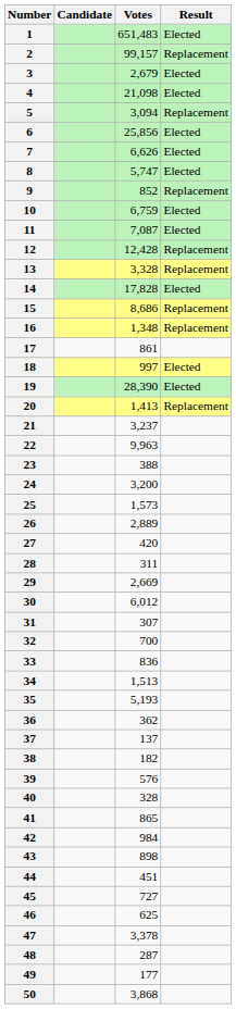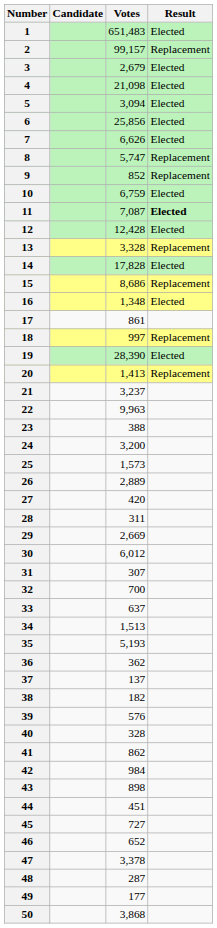 <table class="wikitable sortable">
 <tr>
 <th scope="col">Number</th>
 <th scope="col">Candidate</th>
 <th scope="col">Votes</th>
 <th scope="col">Result</th>
 </tr>
 <tr bgcolor=bbf3bb>
 <th scope="row">1</th>
 <td></td>
 <td style="text-align:right">651,483</td>
 <td>Elected</td>
 </tr>
 <tr bgcolor=bbf3bb>
 <th scope="row">2</th>
 <td></td>
 <td style="text-align:right">99,157</td>
 <td>Replacement</td>
 </tr>
 <tr bgcolor=bbf3bb>
 <th scope="row">3</th>
 <td></td>
 <td style="text-align:right">2,679</td>
 <td>Elected</td>
 </tr>
 <tr bgcolor=bbf3bb>
 <th scope="row">4</th>
 <td></td>
 <td style="text-align:right">21,098</td>
 <td>Elected</td>
 </tr>
 <tr bgcolor=bbf3bb>
 <th scope="row">5</th>
 <td></td>
 <td style="text-align:right">3,094</td>
-<td>Replacement</td>
+<td>Elected</td>
 </tr>
 <tr bgcolor=bbf3bb>
 <th scope="row">6</th>
 <td></td>
 <td style="text-align:right">25,856</td>
 <td>Elected</td>
 </tr>
 <tr bgcolor=bbf3bb>
 <th scope="row">7</th>
 <td></td>
 <td style="text-align:right">6,626</td>
 <td>Elected</td>
 </tr>
 <tr bgcolor=bbf3bb>
 <th scope="row">8</th>
 <td></td>
 <td style="text-align:right">5,747</td>
-<td>Elected</td>
+<td>Replacement</td>
 </tr>
 <tr bgcolor=bbf3bb>
 <th scope="row">9</th>
 <td></td>
 <td style="text-align:right">852</td>
 <td>Replacement</td>
 </tr>
 <tr bgcolor=bbf3bb>
 <th scope="row">10</th>
 <td></td>
 <td style="text-align:right">6,759</td>
 <td>Elected</td>
 </tr>
 <tr bgcolor=bbf3bb>
 <th scope="row">11</th>
 <td></td>
 <td style="text-align:right">7,087</td>
-<td>Elected</td>
+<td><strong>Elected</strong></td>
 </tr>
 <tr bgcolor=bbf3bb>
 <th scope="row">12</th>
 <td></td>
 <td style="text-align:right">12,428</td>
-<td>Replacement</td>
+<td>Elected</td>
 </tr>
 <tr bgcolor=#FF8>
 <th scope="row">13</th>
 <td></td>
 <td style="text-align:right">3,328</td>
 <td>Replacement</td>
 </tr>
 <tr bgcolor=bbf3bb>
 <th scope="row">14</th>
 <td></td>
 <td style="text-align:right">17,828</td>
 <td>Elected</td>
 </tr>
 <tr bgcolor=#FF8>
 <th scope="row">15</th>
 <td></td>
 <td style="text-align:right">8,686</td>
 <td>Replacement</td>
 </tr>
 <tr bgcolor=#FF8>
 <th scope="row">16</th>
 <td></td>
 <td style="text-align:right">1,348</td>
-<td>Replacement</td>
+<td>Elected</td>
 </tr>
 <tr>
 <th scope="row">17</th>
 <td></td>
 <td style="text-align:right">861</td>
 <td></td>
 </tr>
 <tr bgcolor=#FF8>
 <th scope="row">18</th>
 <td></td>
 <td style="text-align:right">997</td>
-<td>Elected</td>
+<td>Replacement</td>
 </tr>
 <tr bgcolor=bbf3bb>
 <th scope="row">19</th>
 <td></td>
 <td style="text-align:right">28,390</td>
 <td>Elected</td>
 </tr>
 <tr bgcolor=#FF8>
 <th scope="row">20</th>
 <td></td>
 <td style="text-align:right">1,413</td>
 <td>Replacement</td>
 </tr>
 <tr>
 <th scope="row">21</th>
 <td></td>
 <td style="text-align:right">3,237</td>
 <td></td>
 </tr>
 <tr>
 <th scope="row">22</th>
 <td></td>
 <td style="text-align:right">9,963</td>
 <td></td>
 </tr>
 <tr>
 <th scope="row">23</th>
 <td></td>
 <td style="text-align:right">388</td>
 <td></td>
 </tr>
 <tr>
 <th scope="row">24</th>
 <td></td>
 <td style="text-align:right">3,200</td>
 <td></td>
 </tr>
 <tr>
 <th scope="row">25</th>
 <td></td>
 <td style="text-align:right">1,573</td>
 <td></td>
 </tr>
 <tr>
 <th scope="row">26</th>
 <td></td>
 <td style="text-align:right">2,889</td>
 <td></td>
 </tr>
 <tr>
 <th scope="row">27</th>
 <td></td>
 <td style="text-align:right">420</td>
 <td></td>
 </tr>
 <tr>
 <th scope="row">28</th>
 <td></td>
 <td style="text-align:right">311</td>
 <td></td>
 </tr>
 <tr>
 <th scope="row">29</th>
 <td></td>
 <td style="text-align:right">2,669</td>
 <td></td>
 </tr>
 <tr>
 <th scope="row">30</th>
 <td></td>
 <td style="text-align:right">6,012</td>
 <td></td>
 </tr>
 <tr>
 <th scope="row">31</th>
 <td></td>
 <td style="text-align:right">307</td>
 <td></td>
 </tr>
 <tr>
 <th scope="row">32</th>
 <td></td>
 <td style="text-align:right">700</td>
 <td></td>
 </tr>
 <tr>
 <th scope="row">33</th>
 <td></td>
-<td style="text-align:right">836</td>
+<td style="text-align:right">637</td>
 <td></td>
 </tr>
 <tr>
 <th scope="row">34</th>
 <td></td>
 <td style="text-align:right">1,513</td>
 <td></td>
 </tr>
 <tr>
 <th scope="row">35</th>
 <td></td>
 <td style="text-align:right">5,193</td>
 <td></td>
 </tr>
 <tr>
 <th scope="row">36</th>
 <td></td>
 <td style="text-align:right">362</td>
 <td></td>
 </tr>
 <tr>
 <th scope="row">37</th>
 <td></td>
 <td style="text-align:right">137</td>
 <td></td>
 </tr>
 <tr>
 <th scope="row">38</th>
 <td></td>
 <td style="text-align:right">182</td>
 <td></td>
 </tr>
 <tr>
 <th scope="row">39</th>
 <td></td>
 <td style="text-align:right">576</td>
 <td></td>
 </tr>
 <tr>
 <th scope="row">40</th>
 <td></td>
 <td style="text-align:right">328</td>
 <td></td>
 </tr>
 <tr>
 <th scope="row">41</th>
 <td></td>
-<td style="text-align:right">865</td>
+<td style="text-align:right">862</td>
 <td></td>
 </tr>
 <tr>
 <th scope="row">42</th>
 <td></td>
 <td style="text-align:right">984</td>
 <td></td>
 </tr>
 <tr>
 <th scope="row">43</th>
 <td></td>
 <td style="text-align:right">898</td>
 <td></td>
 </tr>
 <tr>
 <th scope="row">44</th>
 <td></td>
 <td style="text-align:right">451</td>
 <td></td>
 </tr>
 <tr>
 <th scope="row">45</th>
 <td></td>
 <td style="text-align:right">727</td>
 <td></td>
 </tr>
 <tr>
 <th scope="row">46</th>
 <td></td>
-<td style="text-align:right">625</td>
+<td style="text-align:right">652</td>
 <td></td>
 </tr>
 <tr>
 <th scope="row">47</th>
 <td></td>
 <td style="text-align:right">3,378</td>
 <td></td>
 </tr>
 <tr>
 <th scope="row">48</th>
 <td></td>
 <td style="text-align:right">287</td>
 <td></td>
 </tr>
 <tr>
 <th scope="row">49</th>
 <td></td>
 <td style="text-align:right">177</td>
 <td></td>
 </tr>
 <tr>
 <th scope="row">50</th>
 <td></td>
 <td style="text-align:right">3,868</td>
 <td></td>
 </tr>
 </table>
